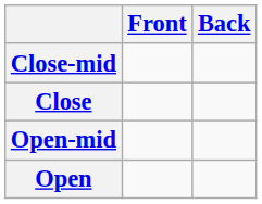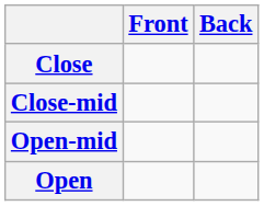 <table class="wikitable" style="text-align:center">
 <tr>
 <th></th>
 <th><a href='#'>Front</a></th>
 <th><a href='#'>Back</a></th>
 </tr>
 <tr align="center">
-<th><a href='#'>Close-mid</a></th>
+<th><a href='#'>Close</a></th>
 <td></td>
 <td></td>
 </tr>
 <tr align="center">
-<th><a href='#'>Close</a></th>
+<th><a href='#'>Close-mid</a></th>
 <td></td>
 <td></td>
 </tr>
 <tr>
 <th><a href='#'>Open-mid</a></th>
 <td></td>
 <td></td>
 </tr>
 <tr align="center">
 <th><a href='#'>Open</a></th>
 <td></td>
 <td></td>
 </tr>
 </table>
